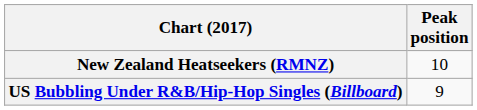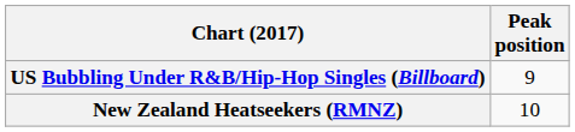 <table class="wikitable sortable plainrowheaders" style="text-align:center">
 <tr>
 <th scope="col">Chart (2017)</th>
 <th scope="col">Peak<br>position</th>
 </tr>
 <tr>
+<th scope="row">US <a href='#'>Bubbling Under R&B/Hip-Hop Singles</a> (<em><a href='#'>Billboard</a></em>)</th>
+<td>9</td>
+</tr>
+<tr>
 <th scope="row">New Zealand Heatseekers (<a href='#'>RMNZ</a>)</th>
 <td>10</td>
 </tr>
-<tr>
-<th scope="row">US <a href='#'>Bubbling Under R&B/Hip-Hop Singles</a> (<em><a href='#'>Billboard</a></em>)</th>
-<td>9</td>
-</tr>
 </table>
